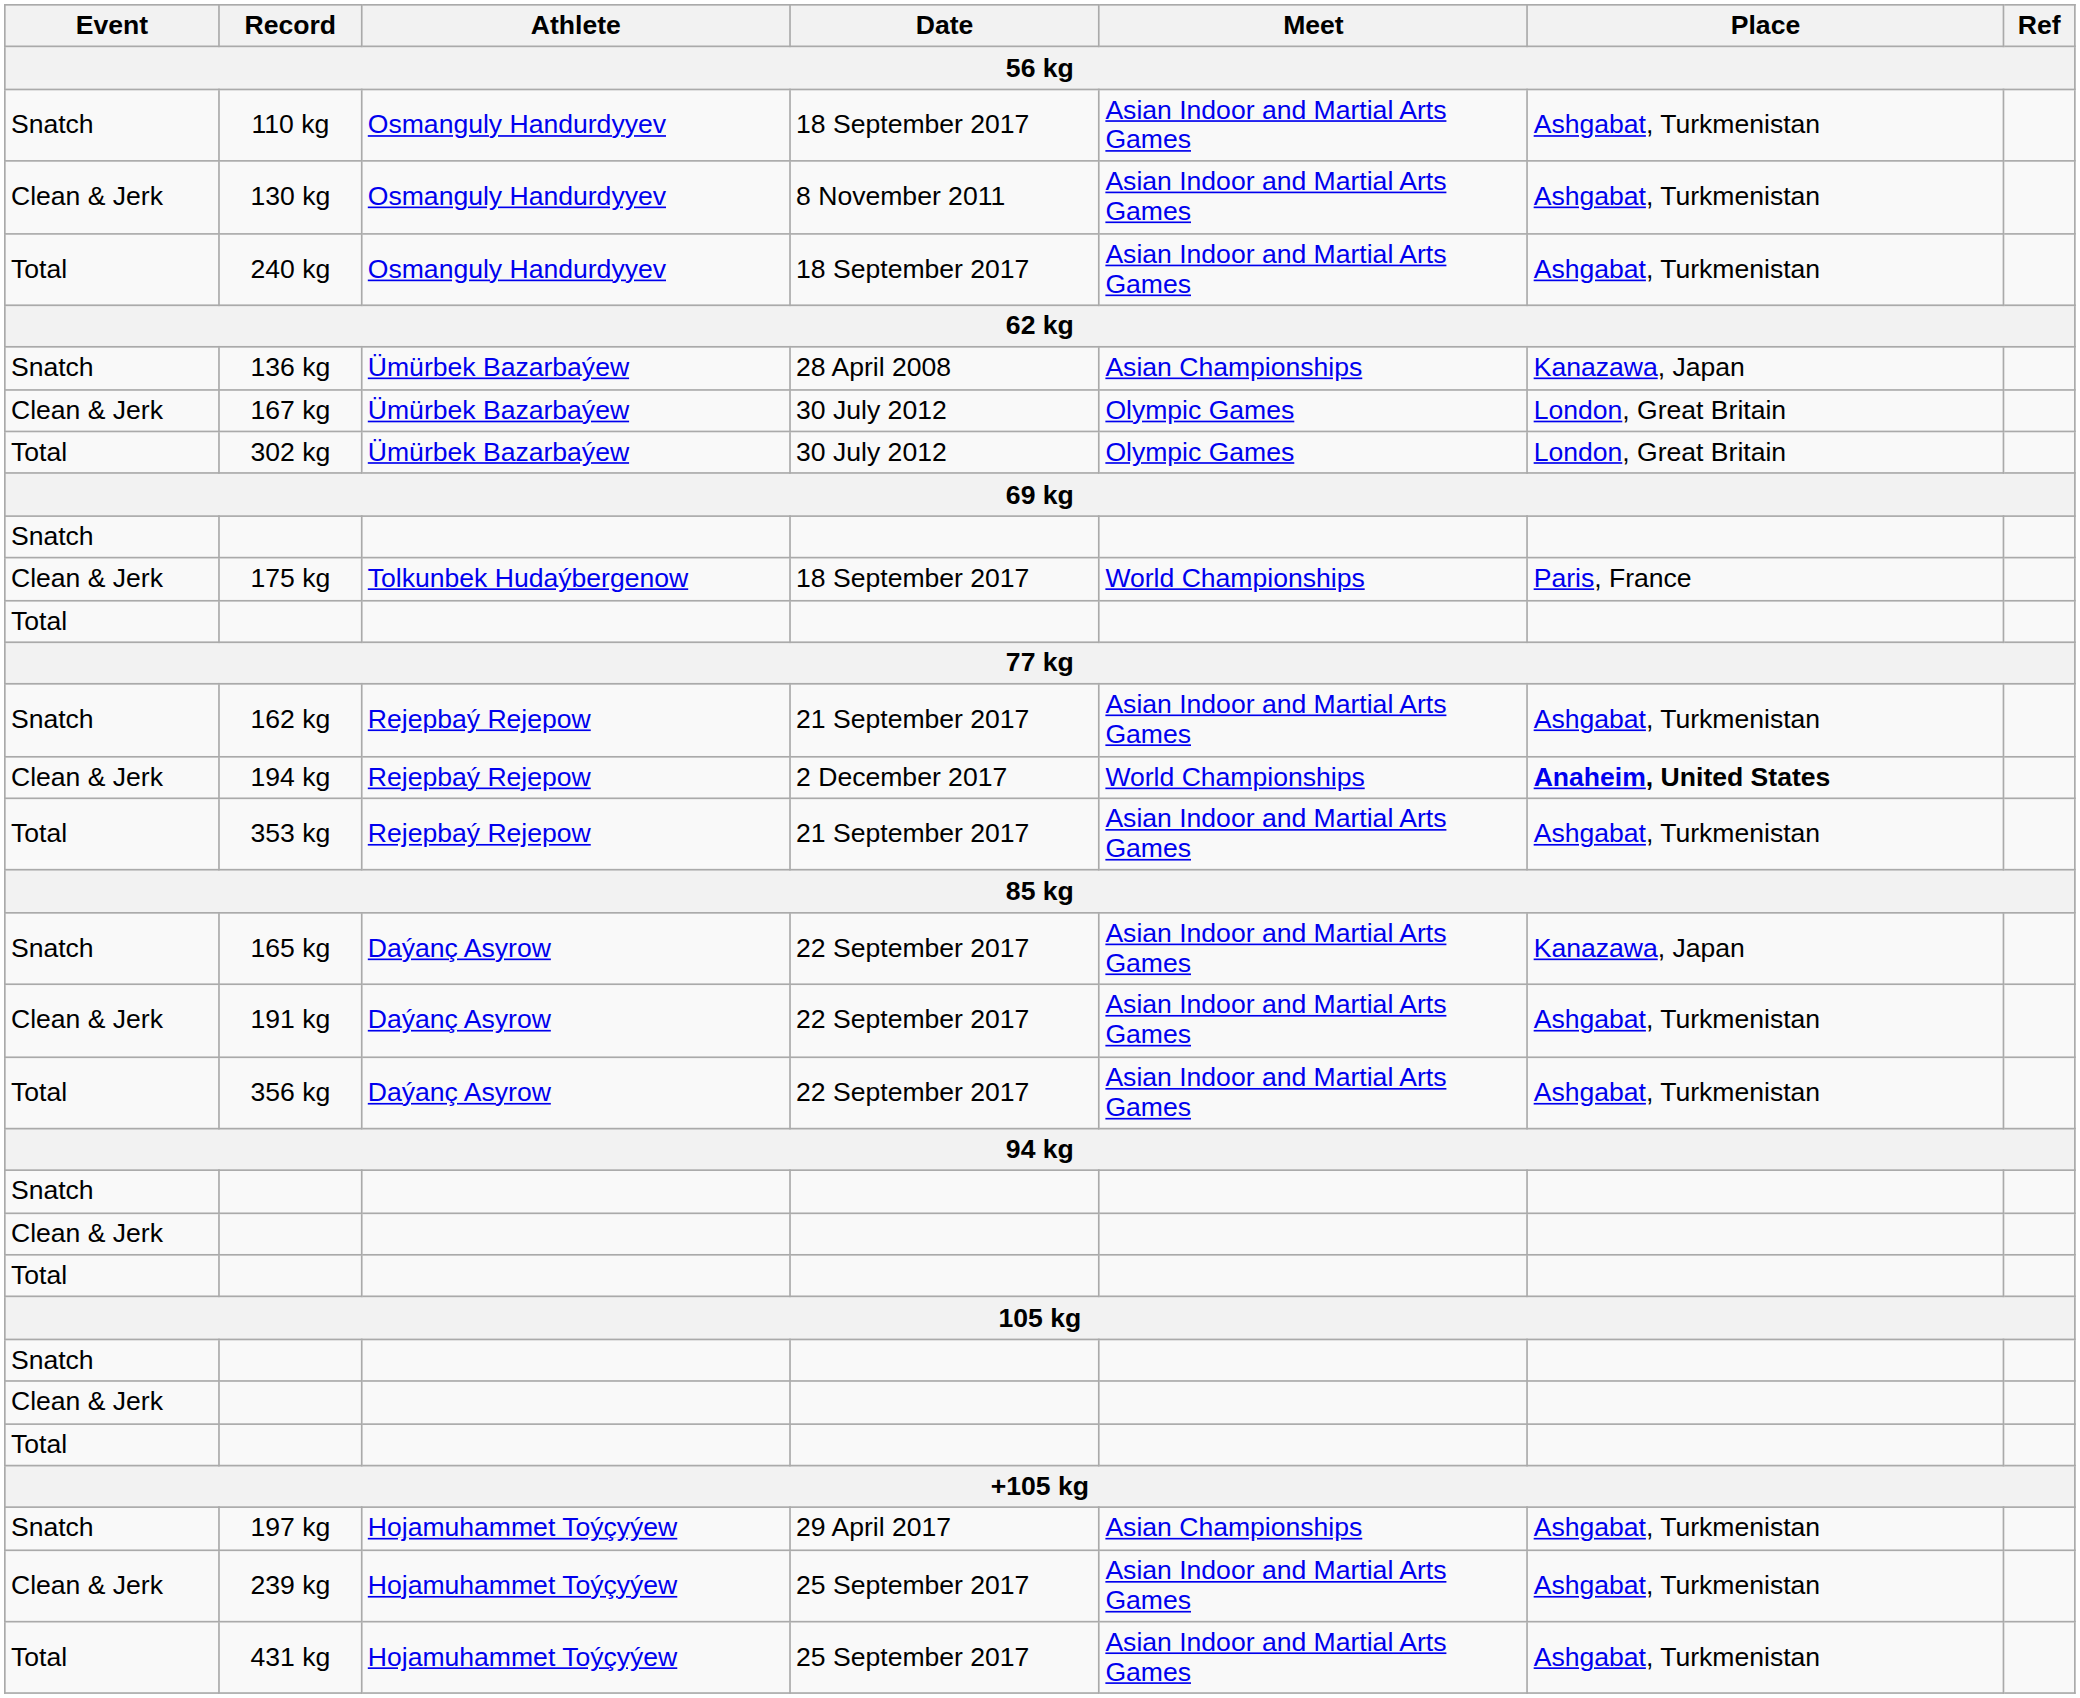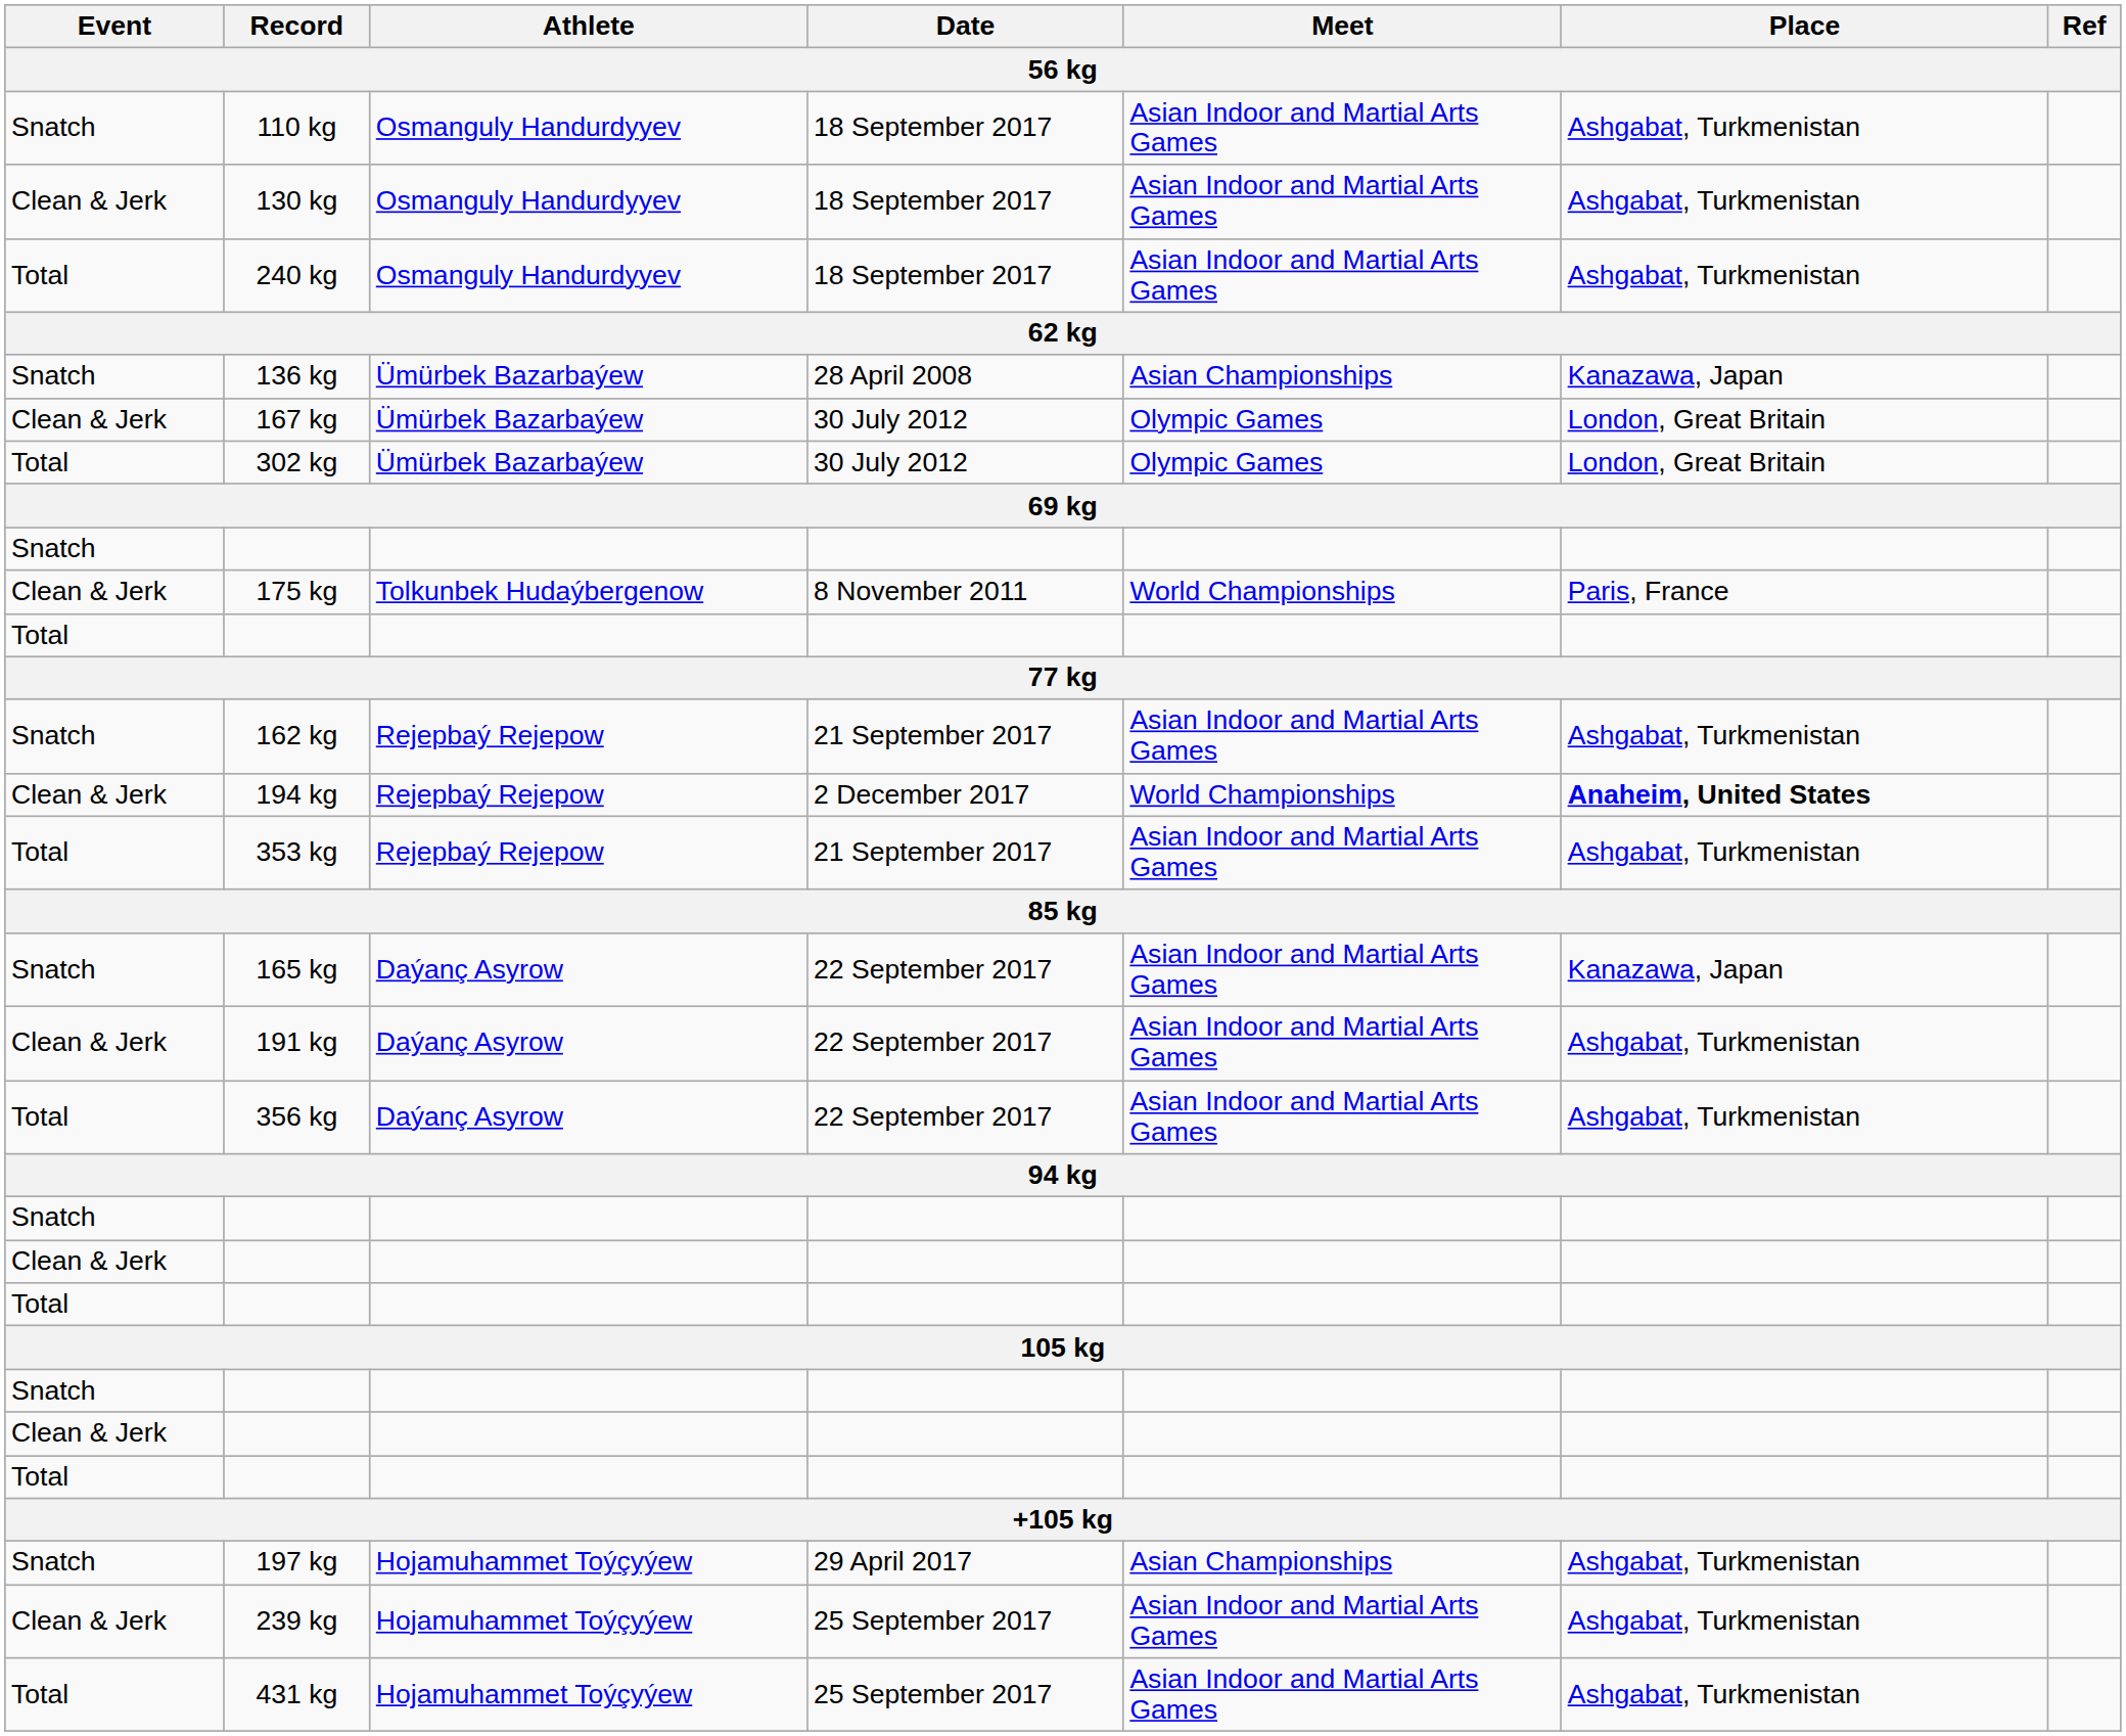 <table class="wikitable">
 <tr>
 <th width=9%>Event</th>
 <th width=6%>Record</th>
 <th width=18%>Athlete</th>
 <th width=13%>Date</th>
 <th width=18%>Meet</th>
 <th width=20%>Place</th>
 <th width=3%>Ref</th>
 </tr>
 <tr bgcolor="#DDDDDD">
 <th colspan="8">56 kg</th>
 </tr>
 <tr>
 <td>Snatch</td>
 <td align="center">110 kg</td>
 <td><a href='#'>Osmanguly Handurdyyev</a></td>
 <td>18 September 2017</td>
 <td><a href='#'>Asian Indoor and Martial Arts Games</a></td>
 <td><a href='#'>Ashgabat</a>, Turkmenistan</td>
 <td></td>
 </tr>
 <tr>
 <td>Clean & Jerk</td>
 <td align="center">130 kg</td>
 <td><a href='#'>Osmanguly Handurdyyev</a></td>
-<td>8 November 2011</td>
+<td>18 September 2017</td>
 <td><a href='#'>Asian Indoor and Martial Arts Games</a></td>
 <td><a href='#'>Ashgabat</a>, Turkmenistan</td>
 <td></td>
 </tr>
 <tr>
 <td>Total</td>
 <td align="center">240 kg</td>
 <td><a href='#'>Osmanguly Handurdyyev</a></td>
 <td>18 September 2017</td>
 <td><a href='#'>Asian Indoor and Martial Arts Games</a></td>
 <td><a href='#'>Ashgabat</a>, Turkmenistan</td>
 <td></td>
 </tr>
 <tr bgcolor="#DDDDDD">
 <th colspan="8">62 kg</th>
 </tr>
 <tr>
 <td>Snatch</td>
 <td align="center">136 kg</td>
 <td><a href='#'>Ümürbek Bazarbaýew</a></td>
 <td>28 April 2008</td>
 <td><a href='#'>Asian Championships</a></td>
 <td><a href='#'>Kanazawa</a>, Japan</td>
 <td></td>
 </tr>
 <tr>
 <td>Clean & Jerk</td>
 <td align="center">167 kg</td>
 <td><a href='#'>Ümürbek Bazarbaýew</a></td>
 <td>30 July 2012</td>
 <td><a href='#'>Olympic Games</a></td>
 <td><a href='#'>London</a>, Great Britain</td>
 <td></td>
 </tr>
 <tr>
 <td>Total</td>
 <td align="center">302 kg</td>
 <td><a href='#'>Ümürbek Bazarbaýew</a></td>
 <td>30 July 2012</td>
 <td><a href='#'>Olympic Games</a></td>
 <td><a href='#'>London</a>, Great Britain</td>
 <td></td>
 </tr>
 <tr bgcolor="#DDDDDD">
 <th colspan="8">69 kg</th>
 </tr>
 <tr>
 <td>Snatch</td>
 <td></td>
 <td></td>
 <td></td>
 <td></td>
 <td></td>
 <td></td>
 </tr>
 <tr>
 <td>Clean & Jerk</td>
 <td align="center">175 kg</td>
 <td><a href='#'>Tolkunbek Hudaýbergenow</a></td>
-<td>18 September 2017</td>
+<td>8 November 2011</td>
 <td><a href='#'>World Championships</a></td>
 <td><a href='#'>Paris</a>, France</td>
 <td></td>
 </tr>
 <tr>
 <td>Total</td>
 <td></td>
 <td></td>
 <td></td>
 <td></td>
 <td></td>
 <td></td>
 </tr>
 <tr bgcolor="#DDDDDD">
 <th colspan="8">77 kg</th>
 </tr>
 <tr>
 <td>Snatch</td>
 <td align="center">162 kg</td>
 <td><a href='#'>Rejepbaý Rejepow</a></td>
 <td>21 September 2017</td>
 <td><a href='#'>Asian Indoor and Martial Arts Games</a></td>
 <td><a href='#'>Ashgabat</a>, Turkmenistan</td>
 <td></td>
 </tr>
 <tr>
 <td>Clean & Jerk</td>
 <td align="center">194 kg</td>
 <td><a href='#'>Rejepbaý Rejepow</a></td>
 <td>2 December 2017</td>
 <td><a href='#'>World Championships</a></td>
 <td><strong><a href='#'>Anaheim</a>, United States</strong></td>
 <td></td>
 </tr>
 <tr>
 <td>Total</td>
 <td align="center">353 kg</td>
 <td><a href='#'>Rejepbaý Rejepow</a></td>
 <td>21 September 2017</td>
 <td><a href='#'>Asian Indoor and Martial Arts Games</a></td>
 <td><a href='#'>Ashgabat</a>, Turkmenistan</td>
 <td></td>
 </tr>
 <tr bgcolor="#DDDDDD">
 <th colspan="8">85 kg</th>
 </tr>
 <tr>
 <td>Snatch</td>
 <td align="center">165 kg</td>
 <td><a href='#'>Daýanç Asyrow</a></td>
 <td>22 September 2017</td>
 <td><a href='#'>Asian Indoor and Martial Arts Games</a></td>
 <td><a href='#'>Kanazawa</a>, Japan</td>
 <td></td>
 </tr>
 <tr>
 <td>Clean & Jerk</td>
 <td align="center">191 kg</td>
 <td><a href='#'>Daýanç Asyrow</a></td>
 <td>22 September 2017</td>
 <td><a href='#'>Asian Indoor and Martial Arts Games</a></td>
 <td><a href='#'>Ashgabat</a>, Turkmenistan</td>
 <td></td>
 </tr>
 <tr>
 <td>Total</td>
 <td align="center">356 kg</td>
 <td><a href='#'>Daýanç Asyrow</a></td>
 <td>22 September 2017</td>
 <td><a href='#'>Asian Indoor and Martial Arts Games</a></td>
 <td><a href='#'>Ashgabat</a>, Turkmenistan</td>
 <td></td>
 </tr>
 <tr bgcolor="#DDDDDD">
 <th colspan="8">94 kg</th>
 </tr>
 <tr>
 <td>Snatch</td>
 <td align="center"></td>
 <td></td>
 <td></td>
 <td></td>
 <td></td>
 <td></td>
 </tr>
 <tr>
 <td>Clean & Jerk</td>
 <td></td>
 <td></td>
 <td></td>
 <td></td>
 <td></td>
 <td></td>
 </tr>
 <tr>
 <td>Total</td>
 <td align="center"></td>
 <td></td>
 <td></td>
 <td></td>
 <td></td>
 <td></td>
 </tr>
 <tr bgcolor="#DDDDDD">
 <th colspan="8">105 kg</th>
 </tr>
 <tr>
 <td>Snatch</td>
 <td align="center"></td>
 <td></td>
 <td></td>
 <td></td>
 <td></td>
 <td></td>
 </tr>
 <tr>
 <td>Clean & Jerk</td>
 <td align="center"></td>
 <td></td>
 <td></td>
 <td></td>
 <td></td>
 <td></td>
 </tr>
 <tr>
 <td>Total</td>
 <td align="center"></td>
 <td></td>
 <td></td>
 <td></td>
 <td></td>
 <td></td>
 </tr>
 <tr bgcolor="#DDDDDD">
 <th colspan="8">+105 kg</th>
 </tr>
 <tr>
 <td>Snatch</td>
 <td align="center">197 kg</td>
 <td><a href='#'>Hojamuhammet Toýçyýew</a></td>
 <td>29 April 2017</td>
 <td><a href='#'>Asian Championships</a></td>
 <td><a href='#'>Ashgabat</a>, Turkmenistan</td>
 <td></td>
 </tr>
 <tr>
 <td>Clean & Jerk</td>
 <td align="center">239 kg</td>
 <td><a href='#'>Hojamuhammet Toýçyýew</a></td>
 <td>25 September 2017</td>
 <td><a href='#'>Asian Indoor and Martial Arts Games</a></td>
 <td><a href='#'>Ashgabat</a>, Turkmenistan</td>
 <td></td>
 </tr>
 <tr>
 <td>Total</td>
 <td align="center">431 kg</td>
 <td><a href='#'>Hojamuhammet Toýçyýew</a></td>
 <td>25 September 2017</td>
 <td><a href='#'>Asian Indoor and Martial Arts Games</a></td>
 <td><a href='#'>Ashgabat</a>, Turkmenistan</td>
 <td></td>
 </tr>
 </table>
